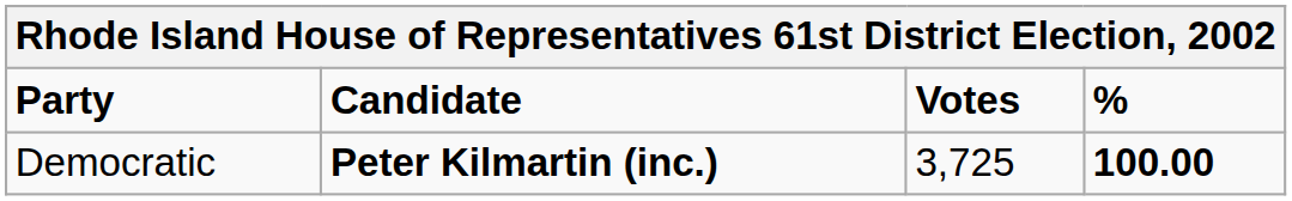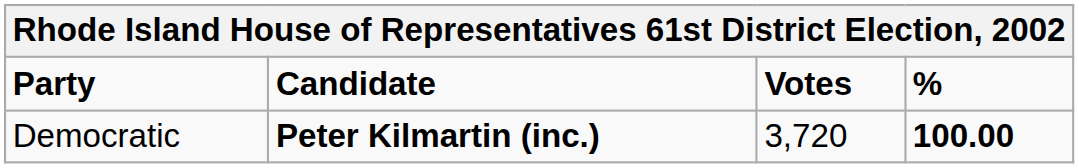 <table class="wikitable">
 <tr>
 <th colspan="4">Rhode Island House of Representatives 61st District Election, 2002</th>
 </tr>
 <tr>
 <td><strong>Party</strong></td>
 <td><strong>Candidate</strong></td>
 <td><strong>Votes</strong></td>
 <td><strong>%</strong></td>
 </tr>
 <tr>
 <td>Democratic</td>
 <td><strong>Peter Kilmartin (inc.)</strong></td>
-<td>3,725</td>
+<td>3,720</td>
 <td><strong>100.00</strong></td>
 </tr>
 </table>
